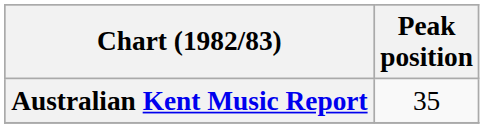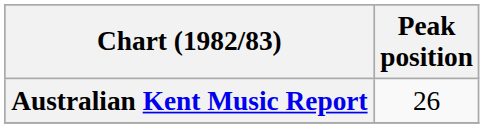 <table class="wikitable sortable plainrowheaders">
 <tr>
 <th>Chart (1982/83)</th>
 <th>Peak<br>position</th>
 </tr>
 <tr>
 <th scope="row">Australian <a href='#'>Kent Music Report</a></th>
-<td style="text-align:center;">35</td>
+<td style="text-align:center;">26</td>
 </tr>
 <tr>
 </tr>
 </table>
